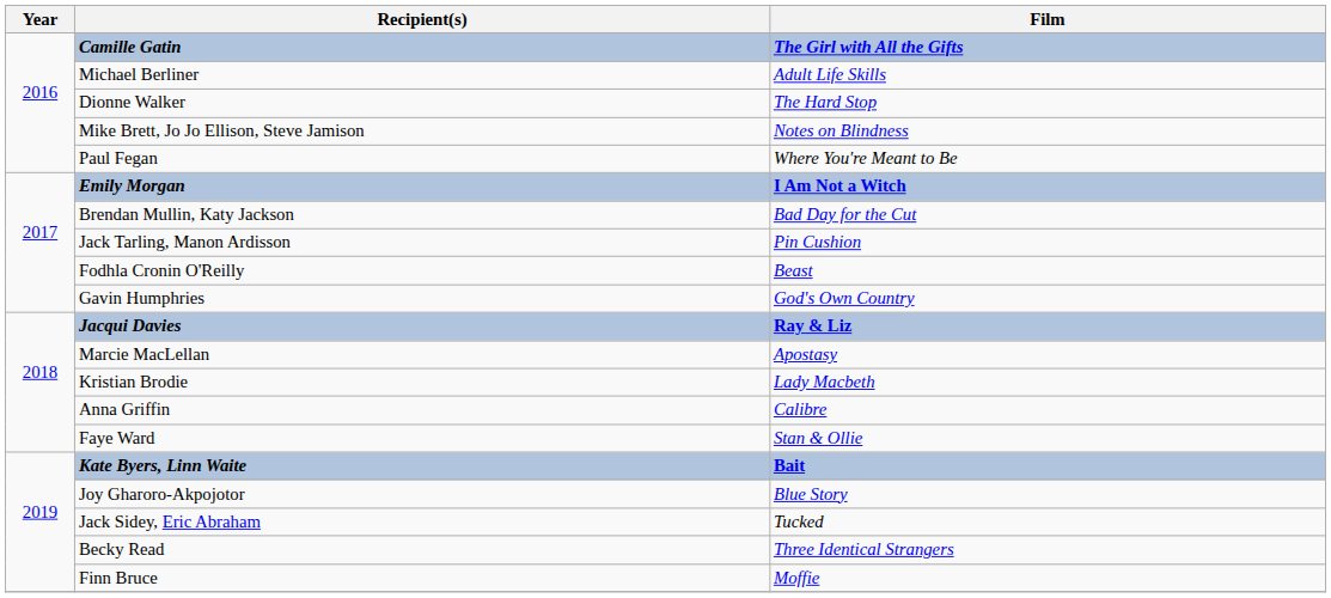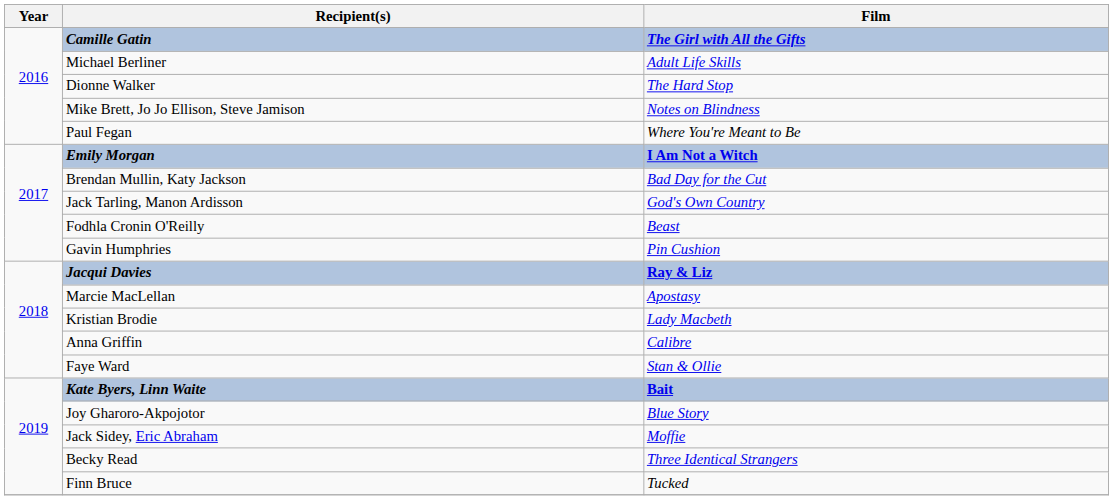 <table class="wikitable" width="95%" cellpadding="5">
 <tr>
 <th width="5%">Year</th>
 <th width="50%">Recipient(s)</th>
 <th width="40%">Film</th>
 </tr>
 <tr>
 <td rowspan="5" style="text-align:center;"><a href='#'>2016</a><br><br></td>
 <td style="background:#B0C4DE"><strong><em>Camille Gatin</em></strong></td>
 <td style="background:#B0C4DE"><strong><em><a href='#'>The Girl with All the Gifts</a></em></strong></td>
 </tr>
 <tr>
 <td>Michael Berliner</td>
 <td><em><a href='#'>Adult Life Skills</a></em></td>
 </tr>
 <tr>
 <td>Dionne Walker</td>
 <td><em><a href='#'>The Hard Stop</a></em></td>
 </tr>
 <tr>
 <td>Mike Brett, Jo Jo Ellison, Steve Jamison</td>
 <td><em><a href='#'>Notes on Blindness</a></em></td>
 </tr>
 <tr>
 <td>Paul Fegan</td>
 <td><em>Where You're Meant to Be</em></td>
 </tr>
 <tr>
 <td rowspan="5" style="text-align:center;"><a href='#'>2017</a> <br><br></td>
 <td style="background:#B0C4DE"><strong><em>Emily Morgan</em></strong></td>
 <td style="background:#B0C4DE"><strong><a href='#'>I Am Not a Witch</a></strong></td>
 </tr>
 <tr>
 <td>Brendan Mullin, Katy Jackson</td>
 <td><em><a href='#'>Bad Day for the Cut</a></em></td>
 </tr>
 <tr>
 <td>Jack Tarling, Manon Ardisson</td>
-<td><em><a href='#'>Pin Cushion</a></em></td>
+<td><em><a href='#'>God's Own Country</a></em></td>
 </tr>
 <tr>
 <td>Fodhla Cronin O'Reilly</td>
 <td><em><a href='#'>Beast</a></em></td>
 </tr>
 <tr>
 <td>Gavin Humphries</td>
-<td><em><a href='#'>God's Own Country</a></em></td>
+<td><em><a href='#'>Pin Cushion</a></em></td>
 </tr>
 <tr>
 <td rowspan="5" style="text-align:center;"><a href='#'>2018</a> <br><br></td>
 <td style="background:#B0C4DE"><strong><em>Jacqui Davies</em></strong></td>
 <td style="background:#B0C4DE"><strong><a href='#'>Ray & Liz</a></strong></td>
 </tr>
 <tr>
 <td>Marcie MacLellan</td>
 <td><em><a href='#'>Apostasy</a></em></td>
 </tr>
 <tr>
 <td>Kristian Brodie</td>
 <td><em><a href='#'>Lady Macbeth</a></em></td>
 </tr>
 <tr>
 <td>Anna Griffin</td>
 <td><em><a href='#'>Calibre</a></em></td>
 </tr>
 <tr>
 <td>Faye Ward</td>
 <td><em><a href='#'>Stan & Ollie</a></em></td>
 </tr>
 <tr>
 <td rowspan="5" style="text-align:center;"><a href='#'>2019</a> <br><br></td>
 <td style="background:#B0C4DE"><strong><em>Kate Byers, Linn Waite</em></strong></td>
 <td style="background:#B0C4DE"><strong><a href='#'>Bait</a></strong></td>
 </tr>
 <tr>
 <td>Joy Gharoro-Akpojotor</td>
 <td><em><a href='#'>Blue Story</a></em></td>
 </tr>
 <tr>
 <td>Jack Sidey, <a href='#'>Eric Abraham</a></td>
-<td><em>Tucked</em></td>
+<td><em><a href='#'>Moffie</a></em></td>
 </tr>
 <tr>
 <td>Becky Read</td>
 <td><em><a href='#'>Three Identical Strangers</a></em></td>
 </tr>
 <tr>
 <td>Finn Bruce</td>
-<td><em><a href='#'>Moffie</a></em></td>
+<td><em>Tucked</em></td>
 </tr>
 <tr>
 </tr>
 </table>
